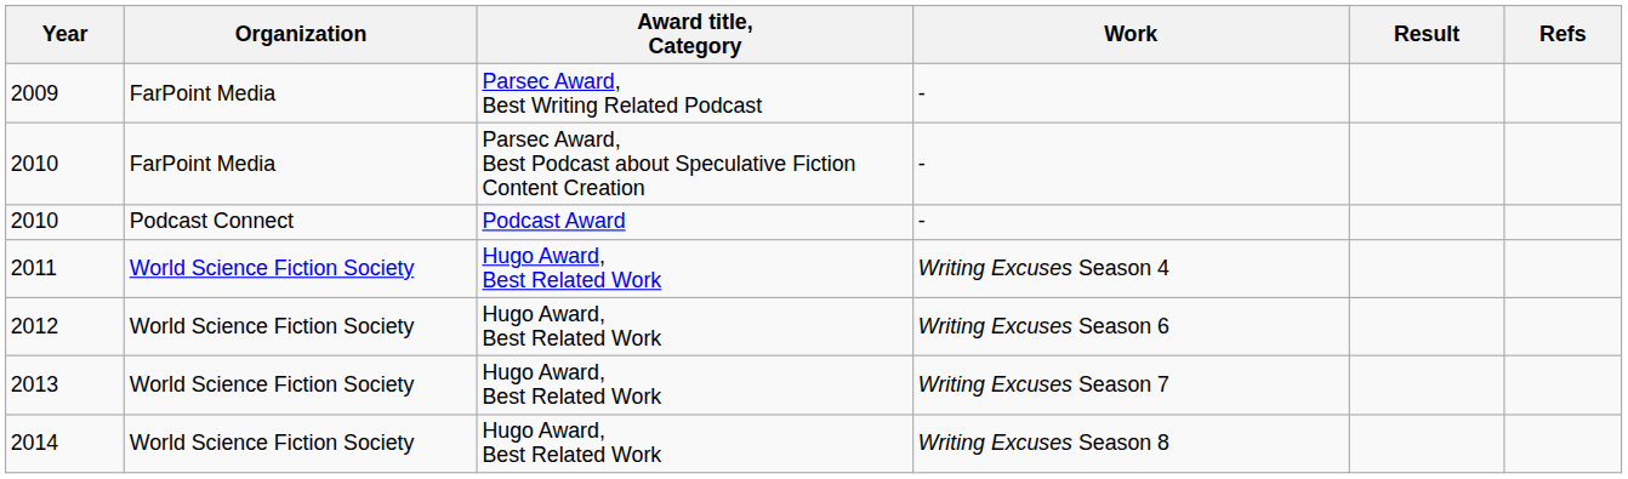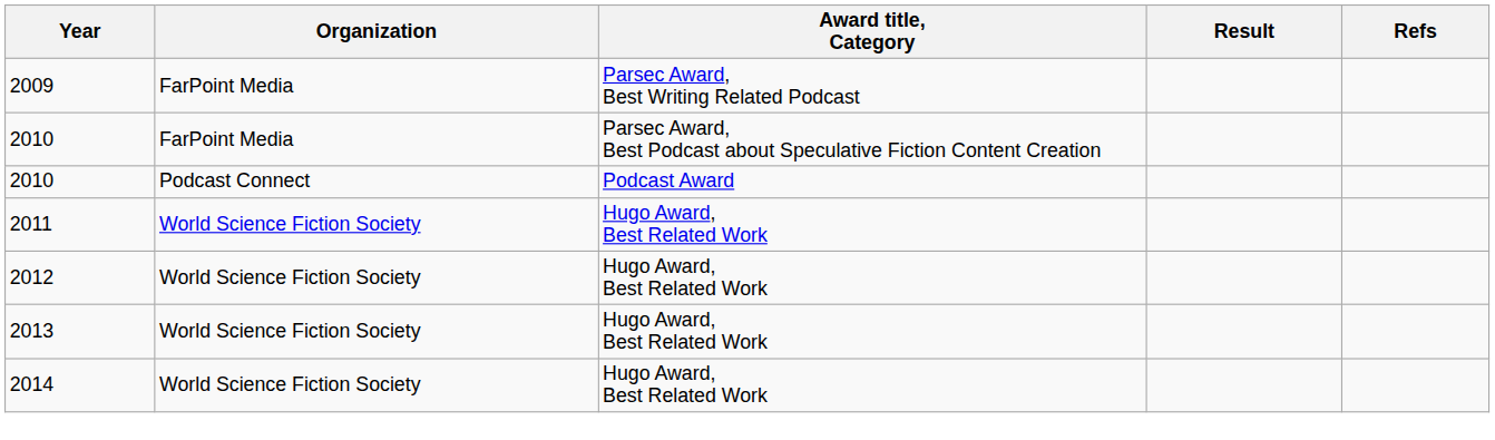 <table class="wikitable" style="width:95%;" cellpadding="5">
 <tr>
 <th scope="col" style="width:30px;">Year</th>
 <th scope="col" style="width:120px;">Organization</th>
 <th scope="col" style="width:150px;">Award title,<br>Category</th>
-<th scope="col" style="width:150px;">Work</th>
 <th scope="col" style="width:10px;">Result</th>
 <th scope="col" style="width:10px;">Refs<br></th>
 </tr>
 <tr>
 <td>2009</td>
 <td>FarPoint Media</td>
 <td><a href='#'>Parsec Award</a>,<br>Best Writing Related Podcast</td>
-<td>-</td>
 <td></td>
 <td></td>
 </tr>
 <tr>
 <td>2010</td>
 <td>FarPoint Media</td>
 <td>Parsec Award,<br>Best Podcast about Speculative Fiction Content Creation</td>
-<td>-</td>
 <td></td>
 <td></td>
 </tr>
 <tr>
 <td>2010</td>
 <td>Podcast Connect</td>
 <td><a href='#'>Podcast Award</a></td>
-<td>-</td>
 <td></td>
 <td></td>
 </tr>
 <tr>
 <td>2011</td>
 <td><a href='#'>World Science Fiction Society</a></td>
 <td><a href='#'>Hugo Award</a>,<br><a href='#'>Best Related Work</a></td>
-<td><em>Writing Excuses</em> Season 4</td>
 <td></td>
 <td></td>
 </tr>
 <tr>
 <td>2012</td>
 <td>World Science Fiction Society</td>
 <td>Hugo Award,<br>Best Related Work</td>
-<td><em>Writing Excuses</em> Season 6</td>
 <td></td>
 <td></td>
 </tr>
 <tr>
 <td>2013</td>
 <td>World Science Fiction Society</td>
 <td>Hugo Award,<br>Best Related Work</td>
-<td><em>Writing Excuses</em> Season 7</td>
 <td></td>
 <td></td>
 </tr>
 <tr>
 <td>2014</td>
 <td>World Science Fiction Society</td>
 <td>Hugo Award,<br>Best Related Work</td>
-<td><em>Writing Excuses</em> Season 8</td>
 <td></td>
 <td></td>
 </tr>
 </table>
